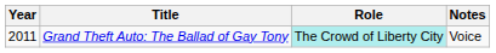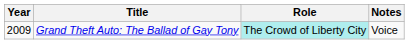 <table class="wikitable">
 <tr>
 <th>Year</th>
 <th>Title</th>
 <th>Role</th>
 <th>Notes</th>
 </tr>
 <tr>
-<td>2011</td>
+<td>2009</td>
 <td><em><a href='#'>Grand Theft Auto: The Ballad of Gay Tony</a></em></td>
 <td style="background: paleturquoise;">The Crowd of Liberty City</td>
 <td>Voice</td>
 </tr>
 </table>
